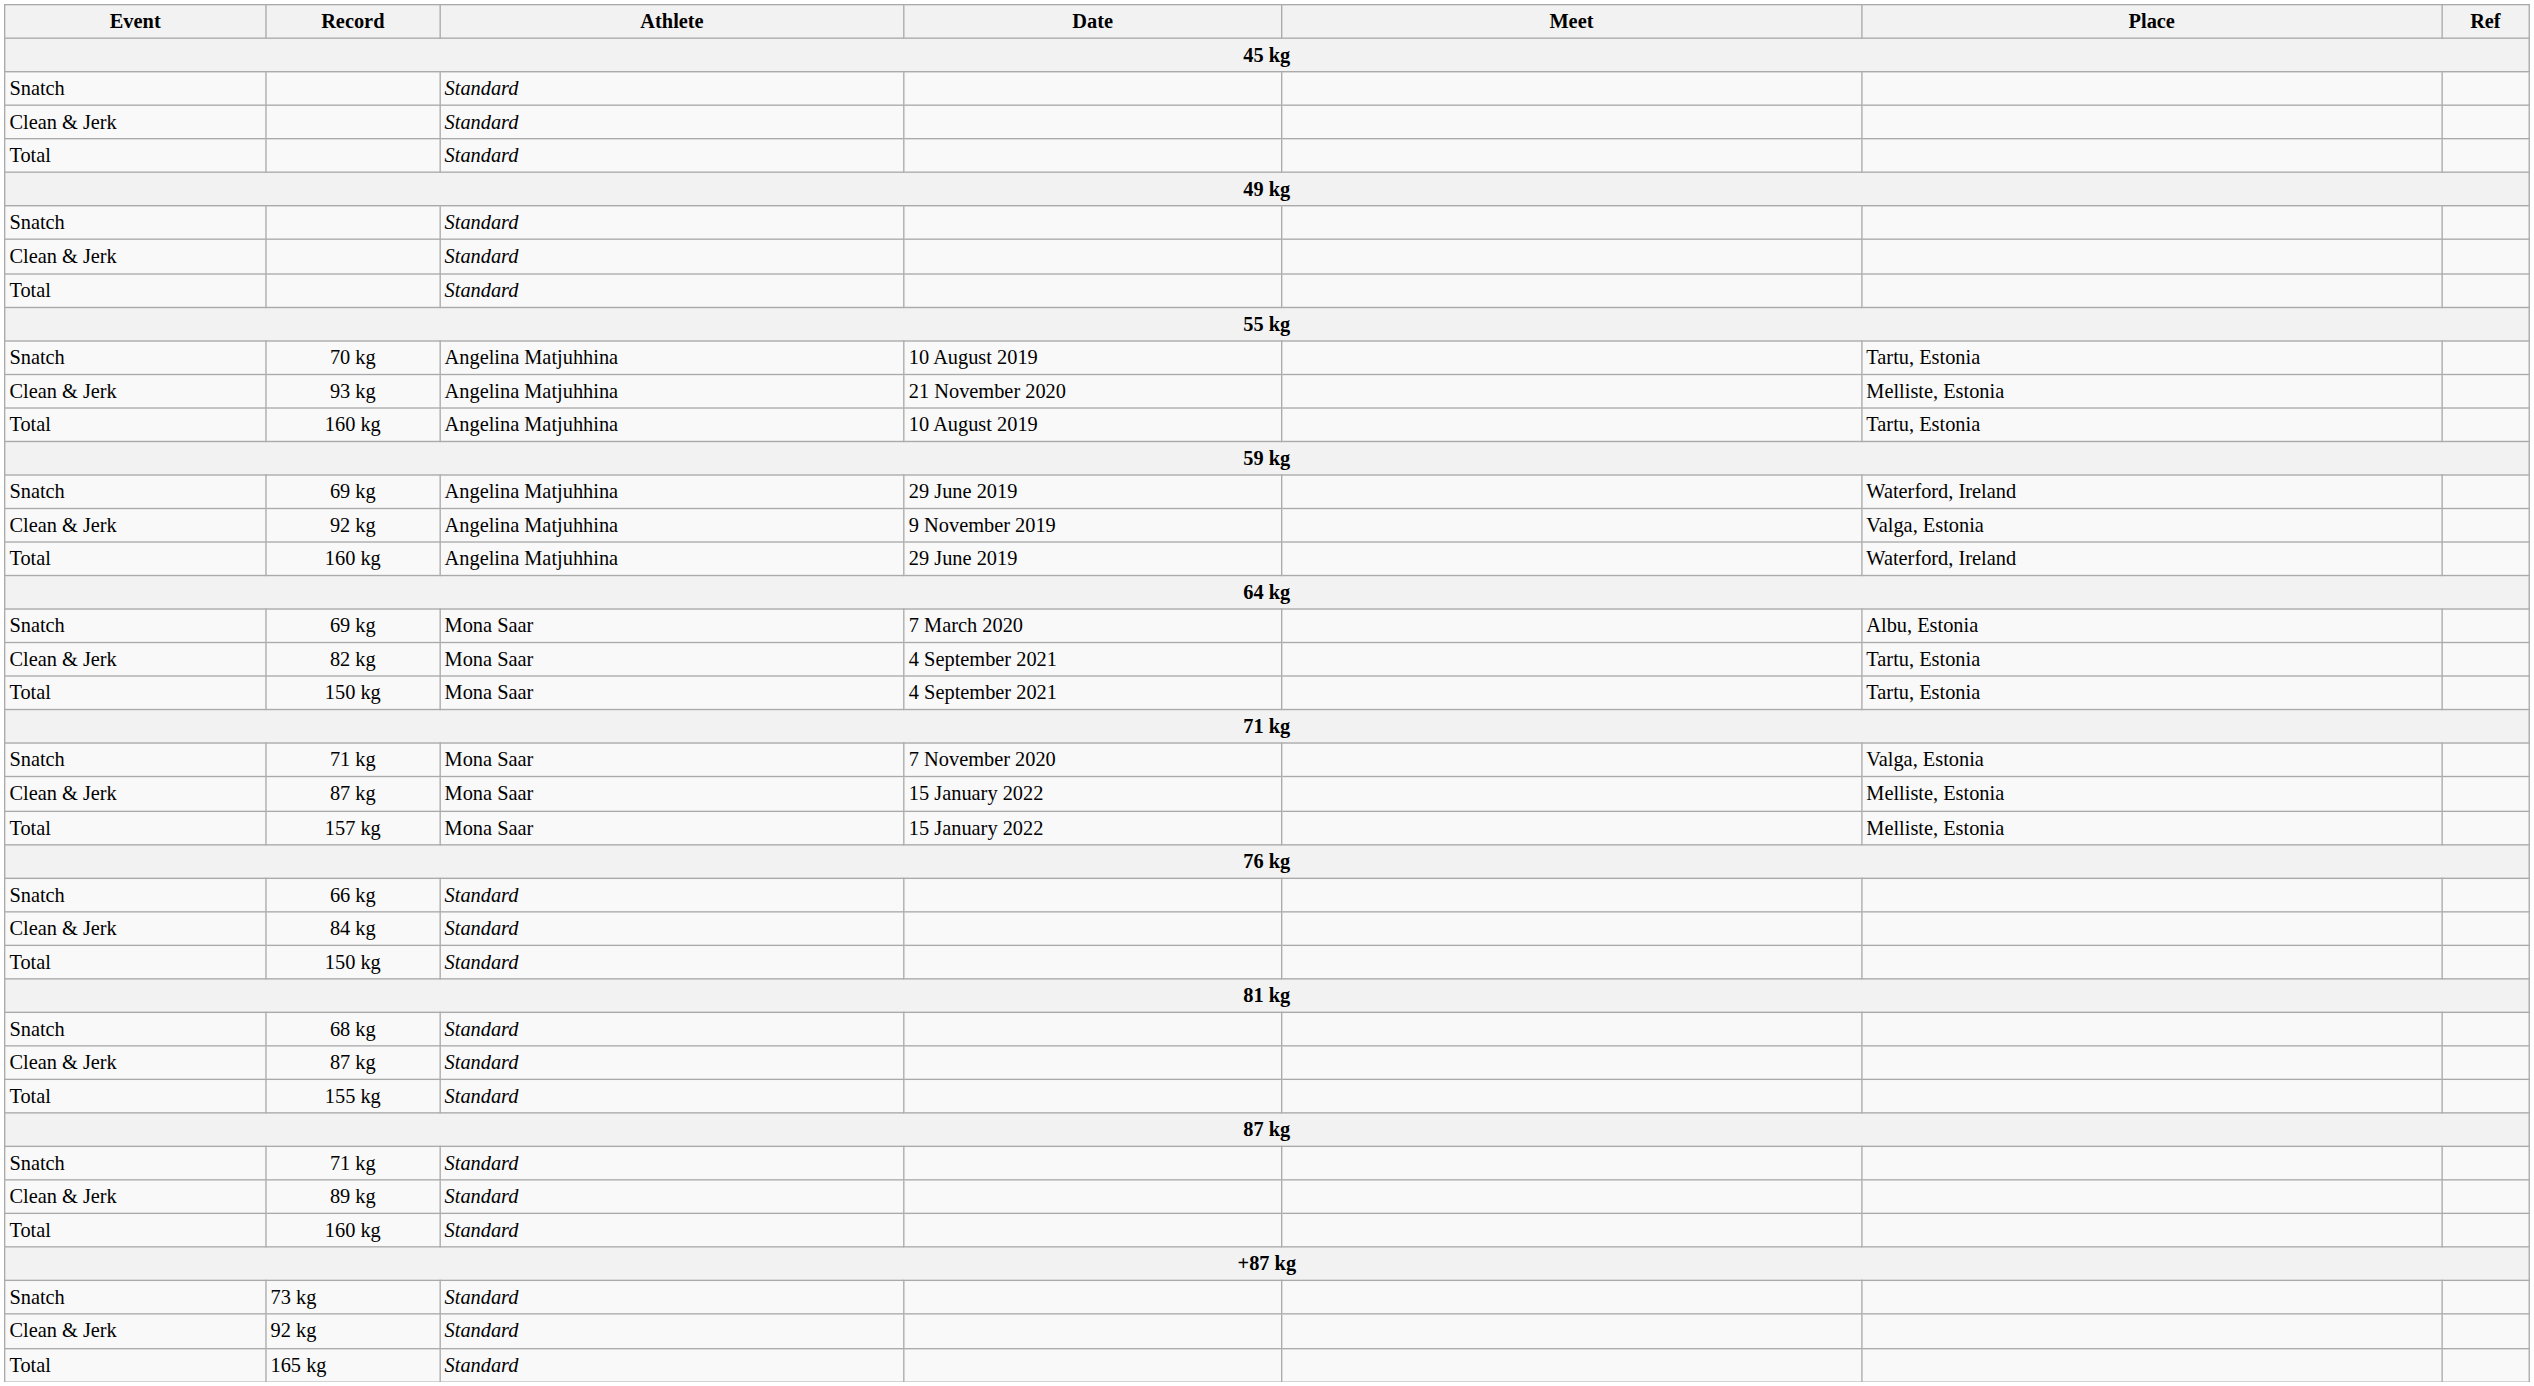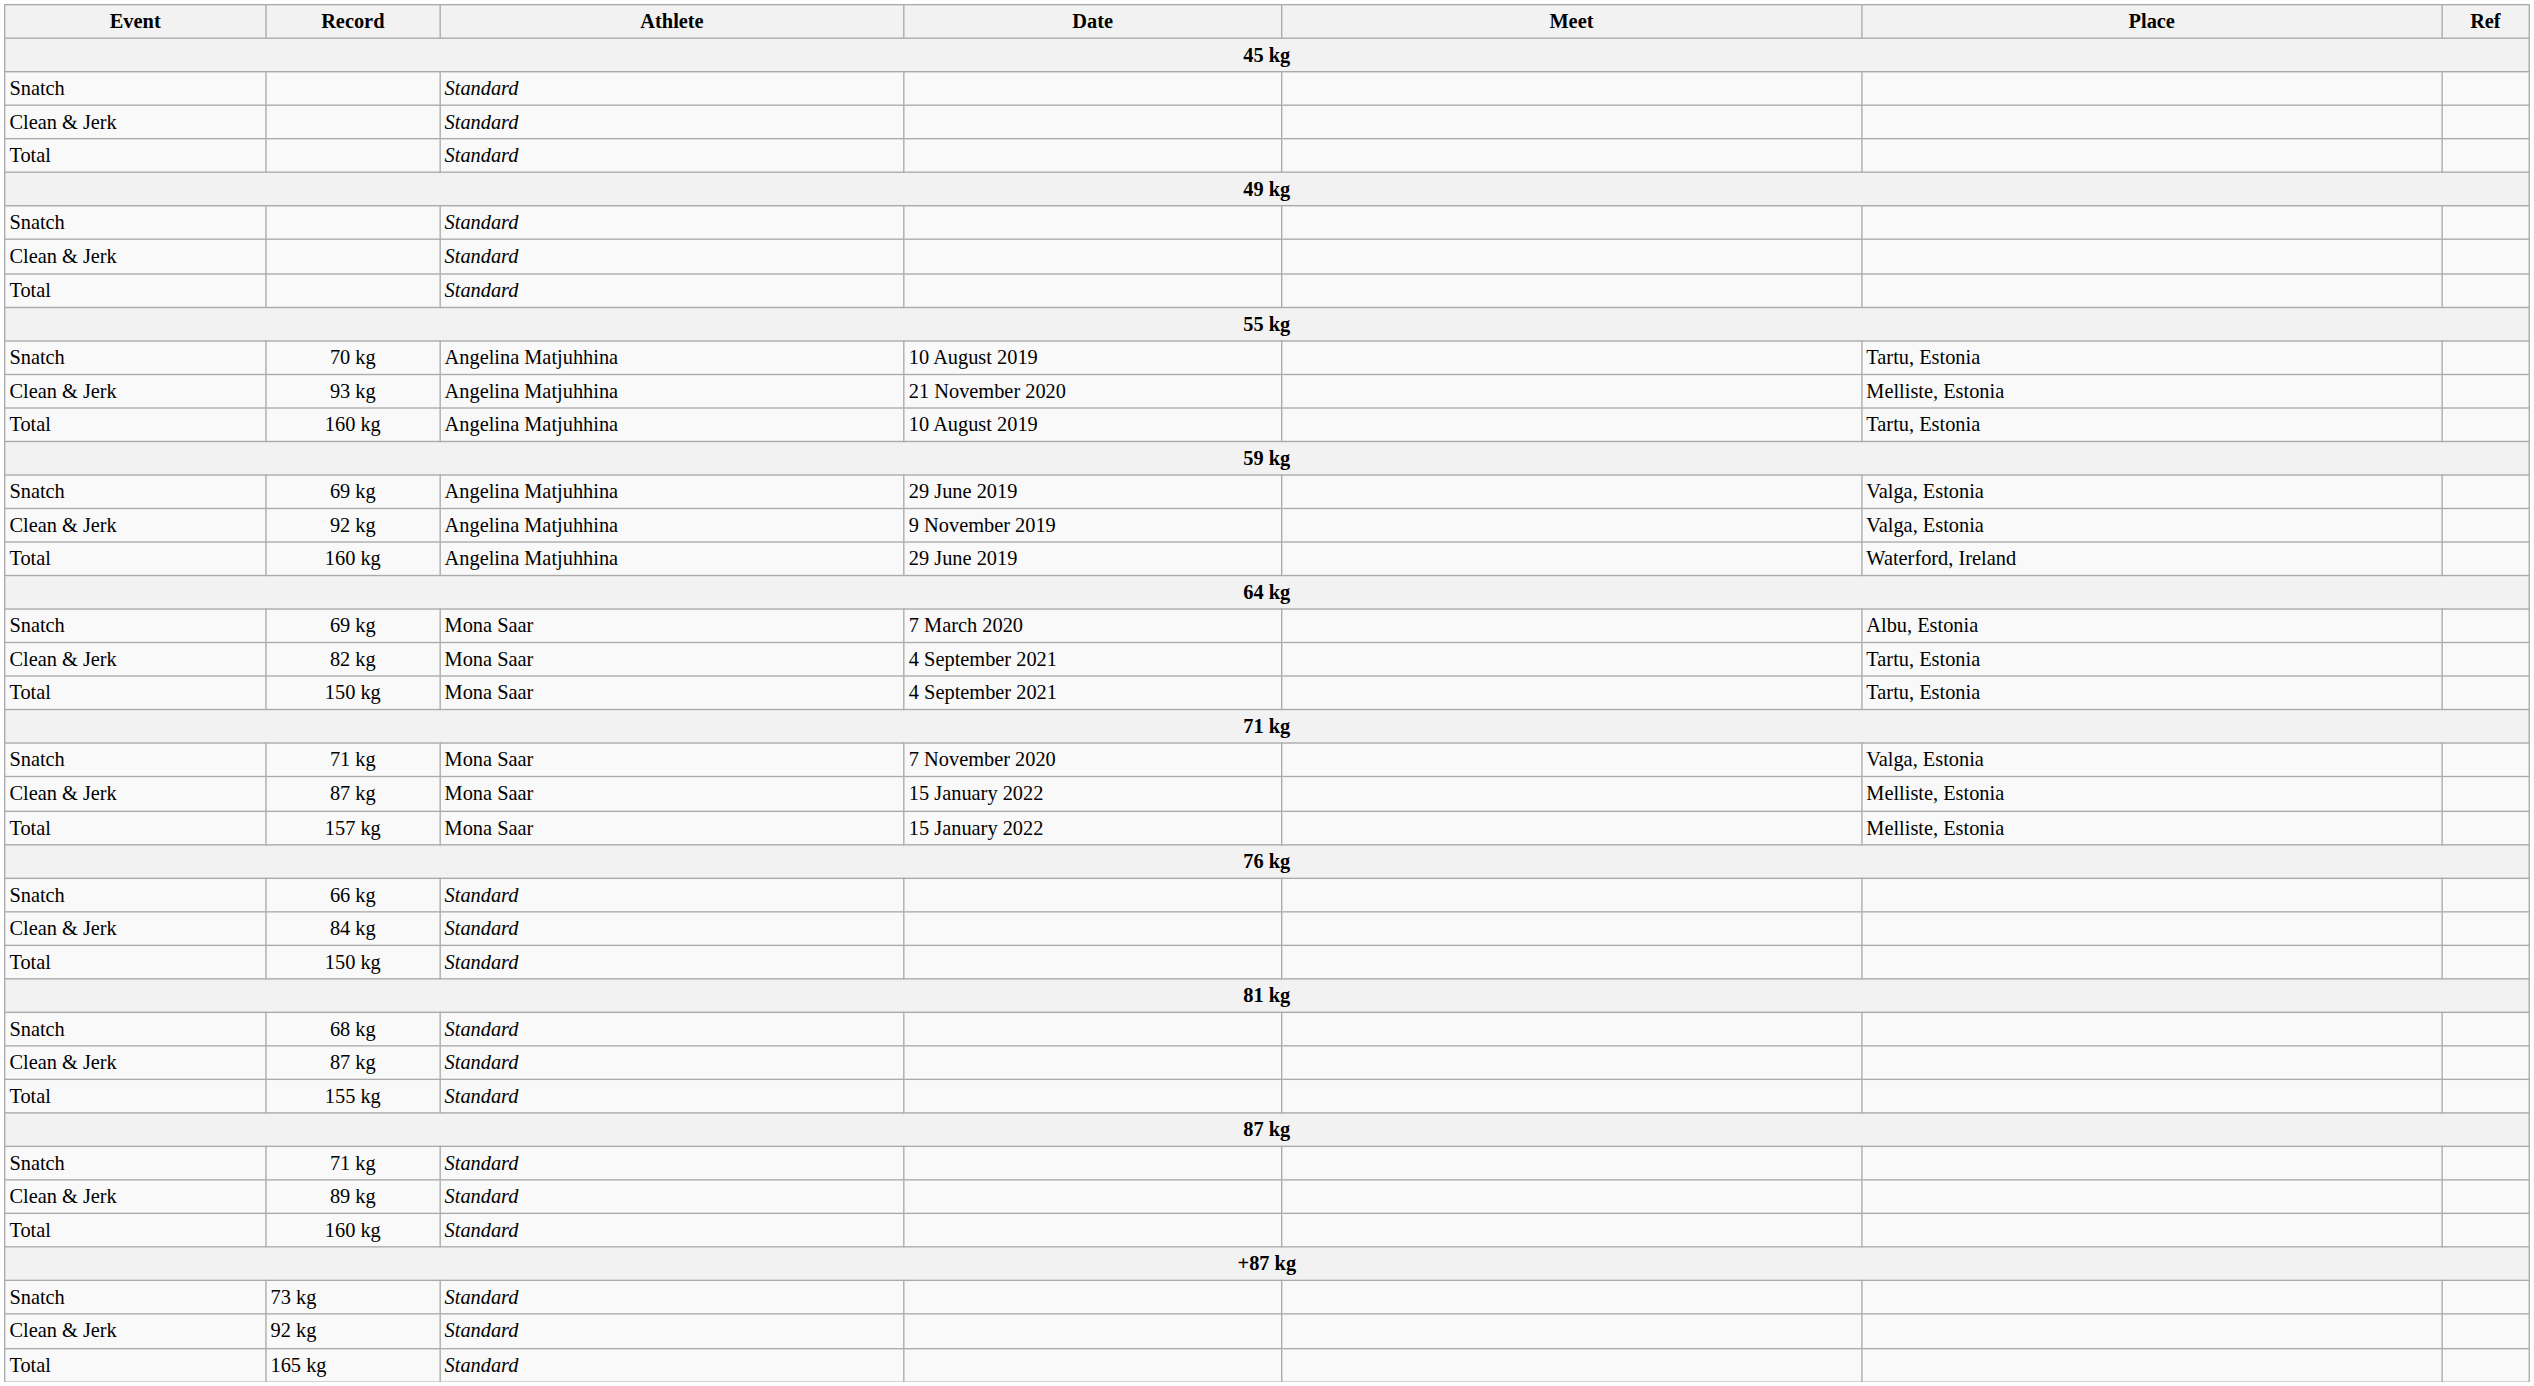 <table class="wikitable" style="font-size:95%; width: 95%;">
 <tr>
 <th width="9%">Event</th>
 <th width="6%">Record</th>
 <th width="16%">Athlete</th>
 <th width="13%">Date</th>
 <th width="20%">Meet</th>
 <th width="20%">Place</th>
 <th width="3%">Ref</th>
 </tr>
 <tr bgcolor="#DDDDDD">
 <th colspan="7">45 kg</th>
 </tr>
 <tr>
 <td>Snatch</td>
 <td align="center"></td>
 <td><em>Standard</em></td>
 <td></td>
 <td></td>
 <td></td>
 <td></td>
 </tr>
 <tr>
 <td>Clean & Jerk</td>
 <td align="center"></td>
 <td><em>Standard</em></td>
 <td></td>
 <td></td>
 <td></td>
 <td></td>
 </tr>
 <tr>
 <td>Total</td>
 <td align="center"></td>
 <td><em>Standard</em></td>
 <td></td>
 <td></td>
 <td></td>
 <td></td>
 </tr>
 <tr bgcolor="#DDDDDD">
 <th colspan="7">49 kg</th>
 </tr>
 <tr>
 <td>Snatch</td>
 <td align="center"></td>
 <td><em>Standard</em></td>
 <td></td>
 <td></td>
 <td></td>
 <td></td>
 </tr>
 <tr>
 <td>Clean & Jerk</td>
 <td align="center"></td>
 <td><em>Standard</em></td>
 <td></td>
 <td></td>
 <td></td>
 <td></td>
 </tr>
 <tr>
 <td>Total</td>
 <td align="center"></td>
 <td><em>Standard</em></td>
 <td></td>
 <td></td>
 <td></td>
 <td></td>
 </tr>
 <tr bgcolor="#DDDDDD">
 <th colspan="7">55 kg</th>
 </tr>
 <tr>
 <td>Snatch</td>
 <td align="center">70 kg</td>
 <td>Angelina Matjuhhina</td>
 <td>10 August 2019</td>
 <td></td>
 <td>Tartu, Estonia</td>
 <td></td>
 </tr>
 <tr>
 <td>Clean & Jerk</td>
 <td align="center">93 kg</td>
 <td>Angelina Matjuhhina</td>
 <td>21 November 2020</td>
 <td></td>
 <td>Melliste, Estonia</td>
 <td></td>
 </tr>
 <tr>
 <td>Total</td>
 <td align="center">160 kg</td>
 <td>Angelina Matjuhhina</td>
 <td>10 August 2019</td>
 <td></td>
 <td>Tartu, Estonia</td>
 <td></td>
 </tr>
 <tr bgcolor="#DDDDDD">
 <th colspan="7">59 kg</th>
 </tr>
 <tr>
 <td>Snatch</td>
 <td align="center">69 kg</td>
 <td>Angelina Matjuhhina</td>
 <td>29 June 2019</td>
 <td></td>
-<td>Waterford, Ireland</td>
+<td>Valga, Estonia</td>
 <td></td>
 </tr>
 <tr>
 <td>Clean & Jerk</td>
 <td align="center">92 kg</td>
 <td>Angelina Matjuhhina</td>
 <td>9 November 2019</td>
 <td></td>
 <td>Valga, Estonia</td>
 <td></td>
 </tr>
 <tr>
 <td>Total</td>
 <td align="center">160 kg</td>
 <td>Angelina Matjuhhina</td>
 <td>29 June 2019</td>
 <td></td>
 <td>Waterford, Ireland</td>
 <td></td>
 </tr>
 <tr bgcolor="#DDDDDD">
 <th colspan="7">64 kg</th>
 </tr>
 <tr>
 <td>Snatch</td>
 <td align="center">69 kg</td>
 <td>Mona Saar</td>
 <td>7 March 2020</td>
 <td></td>
 <td>Albu, Estonia</td>
 <td></td>
 </tr>
 <tr>
 <td>Clean & Jerk</td>
 <td align="center">82 kg</td>
 <td>Mona Saar</td>
 <td>4 September 2021</td>
 <td></td>
 <td>Tartu, Estonia</td>
 <td></td>
 </tr>
 <tr>
 <td>Total</td>
 <td align="center">150 kg</td>
 <td>Mona Saar</td>
 <td>4 September 2021</td>
 <td></td>
 <td>Tartu, Estonia</td>
 <td></td>
 </tr>
 <tr bgcolor="#DDDDDD">
 <th colspan="7">71 kg</th>
 </tr>
 <tr>
 <td>Snatch</td>
 <td align="center">71 kg</td>
 <td>Mona Saar</td>
 <td>7 November 2020</td>
 <td></td>
 <td>Valga, Estonia</td>
 <td></td>
 </tr>
 <tr>
 <td>Clean & Jerk</td>
 <td align="center">87 kg</td>
 <td>Mona Saar</td>
 <td>15 January 2022</td>
 <td></td>
 <td>Melliste, Estonia</td>
 <td></td>
 </tr>
 <tr>
 <td>Total</td>
 <td align="center">157 kg</td>
 <td>Mona Saar</td>
 <td>15 January 2022</td>
 <td></td>
 <td>Melliste, Estonia</td>
 <td></td>
 </tr>
 <tr bgcolor="#DDDDDD">
 <th colspan="7">76 kg</th>
 </tr>
 <tr>
 <td>Snatch</td>
 <td align="center">66 kg</td>
 <td><em>Standard</em></td>
 <td></td>
 <td></td>
 <td></td>
 <td></td>
 </tr>
 <tr>
 <td>Clean & Jerk</td>
 <td align="center">84 kg</td>
 <td><em>Standard</em></td>
 <td></td>
 <td></td>
 <td></td>
 <td></td>
 </tr>
 <tr>
 <td>Total</td>
 <td align="center">150 kg</td>
 <td><em>Standard</em></td>
 <td></td>
 <td></td>
 <td></td>
 <td></td>
 </tr>
 <tr bgcolor="#DDDDDD">
 <th colspan="7">81 kg</th>
 </tr>
 <tr>
 <td>Snatch</td>
 <td align="center">68 kg</td>
 <td><em>Standard</em></td>
 <td></td>
 <td></td>
 <td></td>
 <td></td>
 </tr>
 <tr>
 <td>Clean & Jerk</td>
 <td align="center">87 kg</td>
 <td><em>Standard</em></td>
 <td></td>
 <td></td>
 <td></td>
 <td></td>
 </tr>
 <tr>
 <td>Total</td>
 <td align="center">155 kg</td>
 <td><em>Standard</em></td>
 <td></td>
 <td></td>
 <td></td>
 <td></td>
 </tr>
 <tr bgcolor="#DDDDDD">
 <th colspan="7">87 kg</th>
 </tr>
 <tr>
 <td>Snatch</td>
 <td align="center">71 kg</td>
 <td><em>Standard</em></td>
 <td></td>
 <td></td>
 <td></td>
 <td></td>
 </tr>
 <tr>
 <td>Clean & Jerk</td>
 <td align="center">89 kg</td>
 <td><em>Standard</em></td>
 <td></td>
 <td></td>
 <td></td>
 <td></td>
 </tr>
 <tr>
 <td>Total</td>
 <td align="center">160 kg</td>
 <td><em>Standard</em></td>
 <td></td>
 <td></td>
 <td></td>
 <td></td>
 </tr>
 <tr>
 <th colspan="7">+87 kg</th>
 </tr>
 <tr>
 <td>Snatch</td>
 <td>73 kg</td>
 <td><em>Standard</em></td>
 <td></td>
 <td></td>
 <td></td>
 <td></td>
 </tr>
 <tr>
 <td>Clean & Jerk</td>
 <td>92 kg</td>
 <td><em>Standard</em></td>
 <td></td>
 <td></td>
 <td></td>
 <td></td>
 </tr>
 <tr>
 <td>Total</td>
 <td>165 kg</td>
 <td><em>Standard</em></td>
 <td></td>
 <td></td>
 <td></td>
 <td></td>
 </tr>
 </table>
